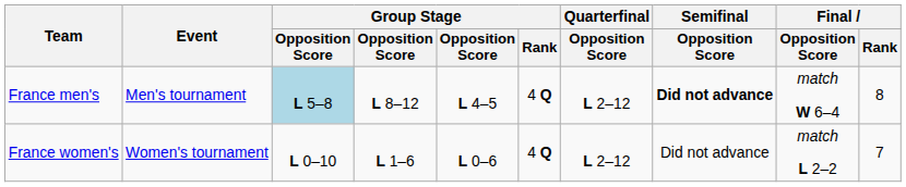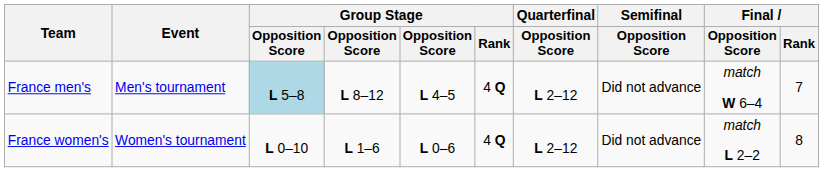 <table class="wikitable" style="font-size:90%;text-align:center">
 <tr>
 <th rowspan="2">Team</th>
 <th rowspan="2">Event</th>
 <th colspan="4">Group Stage</th>
 <th>Quarterfinal</th>
 <th>Semifinal</th>
 <th colspan="2">Final / </th>
 </tr>
 <tr style="font-size:95%">
 <th>Opposition<br>Score</th>
 <th>Opposition<br>Score</th>
 <th>Opposition<br>Score</th>
 <th>Rank</th>
 <th>Opposition<br>Score</th>
 <th>Opposition<br>Score</th>
 <th>Opposition<br>Score</th>
 <th>Rank</th>
 </tr>
 <tr>
 <td align=left><a href='#'>France men's</a></td>
 <td align=left><a href='#'>Men's tournament</a></td>
 <td style="background: lightblue;"><br><strong>L</strong> 5–8</td>
 <td><br><strong>L</strong> 8–12</td>
 <td><br><strong>L</strong> 4–5</td>
 <td>4 <strong>Q</strong></td>
 <td><br><strong>L</strong> 2–12</td>
-<td><strong>Did not advance</strong></td>
+<td>Did not advance</td>
 <td><em> match</em><br><br><strong>W</strong> 6–4</td>
-<td>8</td>
+<td>7</td>
 </tr>
 <tr>
 <td align=left><a href='#'>France women's</a></td>
 <td align=left><a href='#'>Women's tournament</a></td>
 <td><br><strong>L</strong> 0–10</td>
 <td><br><strong>L</strong> 1–6</td>
 <td><br><strong>L</strong> 0–6</td>
 <td>4 <strong>Q</strong></td>
 <td><br><strong>L</strong> 2–12</td>
 <td>Did not advance</td>
 <td><em> match</em><br><br><strong>L</strong> 2–2 </td>
-<td>7</td>
+<td>8</td>
 </tr>
 </table>
